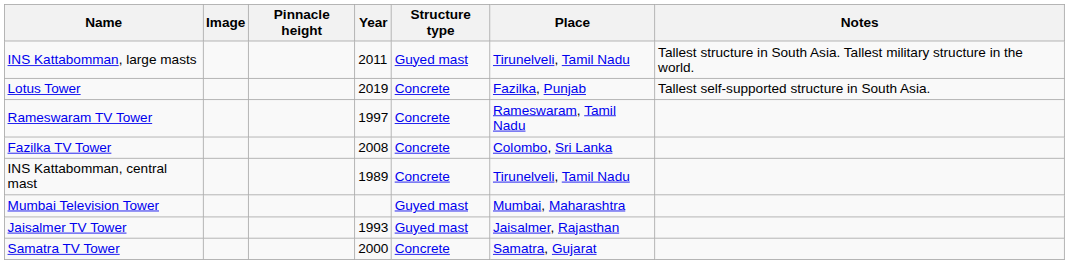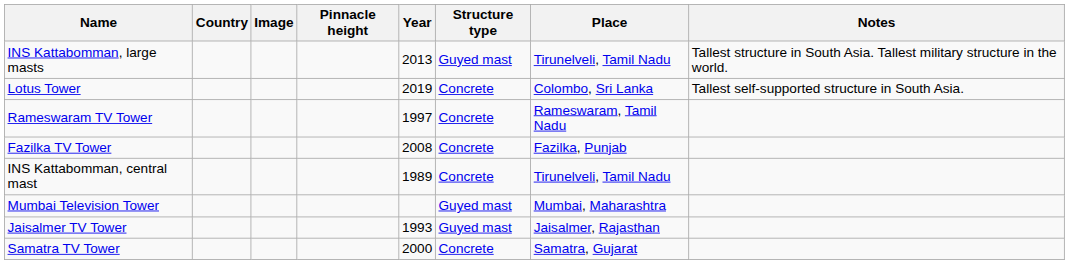 <table class="wikitable">
 <tr>
 <th>Name</th>
+<th>Country</th>
 <th>Image</th>
 <th>Pinnacle height</th>
 <th>Year</th>
 <th>Structure type</th>
 <th>Place</th>
 <th>Notes<br></th>
 </tr>
 <tr>
 <td><a href='#'>INS Kattabomman</a>, large masts</td>
 <td></td>
 <td></td>
-<td>2011</td>
+<td></td>
+<td>2013</td>
 <td><a href='#'>Guyed mast</a></td>
 <td><a href='#'>Tirunelveli</a>, <a href='#'>Tamil Nadu</a></td>
 <td>Tallest structure in South Asia. Tallest military structure in the world.</td>
 </tr>
 <tr>
 <td><a href='#'>Lotus Tower</a></td>
 <td></td>
 <td></td>
+<td></td>
 <td>2019</td>
 <td><a href='#'>Concrete</a></td>
-<td><a href='#'>Fazilka</a>, <a href='#'>Punjab</a></td>
+<td><a href='#'>Colombo</a>, <a href='#'>Sri Lanka</a></td>
 <td>Tallest self-supported structure in South Asia.</td>
 </tr>
 <tr>
 <td><a href='#'>Rameswaram TV Tower</a></td>
+<td></td>
 <td></td>
 <td></td>
 <td>1997</td>
 <td><a href='#'>Concrete</a></td>
 <td><a href='#'>Rameswaram</a>, <a href='#'>Tamil Nadu</a></td>
 <td></td>
 </tr>
 <tr>
 <td><a href='#'>Fazilka TV Tower</a></td>
 <td></td>
 <td></td>
+<td></td>
 <td>2008</td>
 <td><a href='#'>Concrete</a></td>
-<td><a href='#'>Colombo</a>, <a href='#'>Sri Lanka</a></td>
+<td><a href='#'>Fazilka</a>, <a href='#'>Punjab</a></td>
 <td></td>
 </tr>
 <tr>
 <td>INS Kattabomman, central mast</td>
+<td></td>
 <td></td>
 <td></td>
 <td>1989</td>
 <td><a href='#'>Concrete</a></td>
 <td><a href='#'>Tirunelveli</a>, <a href='#'>Tamil Nadu</a></td>
 <td></td>
 </tr>
 <tr>
 <td><a href='#'>Mumbai Television Tower</a></td>
 <td></td>
 <td></td>
 <td></td>
+<td></td>
 <td><a href='#'>Guyed mast</a></td>
 <td><a href='#'>Mumbai</a>, <a href='#'>Maharashtra</a></td>
 <td></td>
 </tr>
 <tr>
 <td><a href='#'>Jaisalmer TV Tower</a></td>
+<td></td>
 <td></td>
 <td></td>
 <td>1993</td>
 <td><a href='#'>Guyed mast</a></td>
 <td><a href='#'>Jaisalmer</a>, <a href='#'>Rajasthan</a></td>
 <td></td>
 </tr>
 <tr>
 <td><a href='#'>Samatra TV Tower</a></td>
 <td></td>
 <td></td>
+<td></td>
 <td>2000</td>
 <td><a href='#'>Concrete</a></td>
 <td><a href='#'>Samatra</a>, <a href='#'>Gujarat</a></td>
 <td></td>
 </tr>
 </table>
